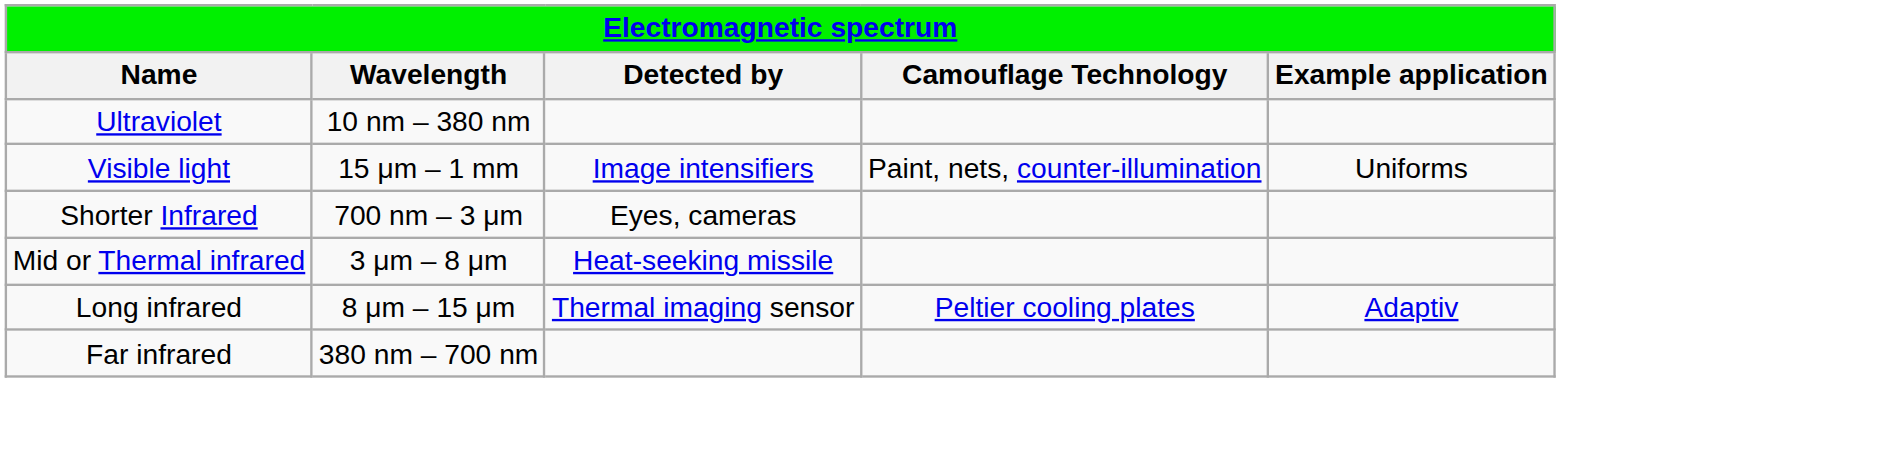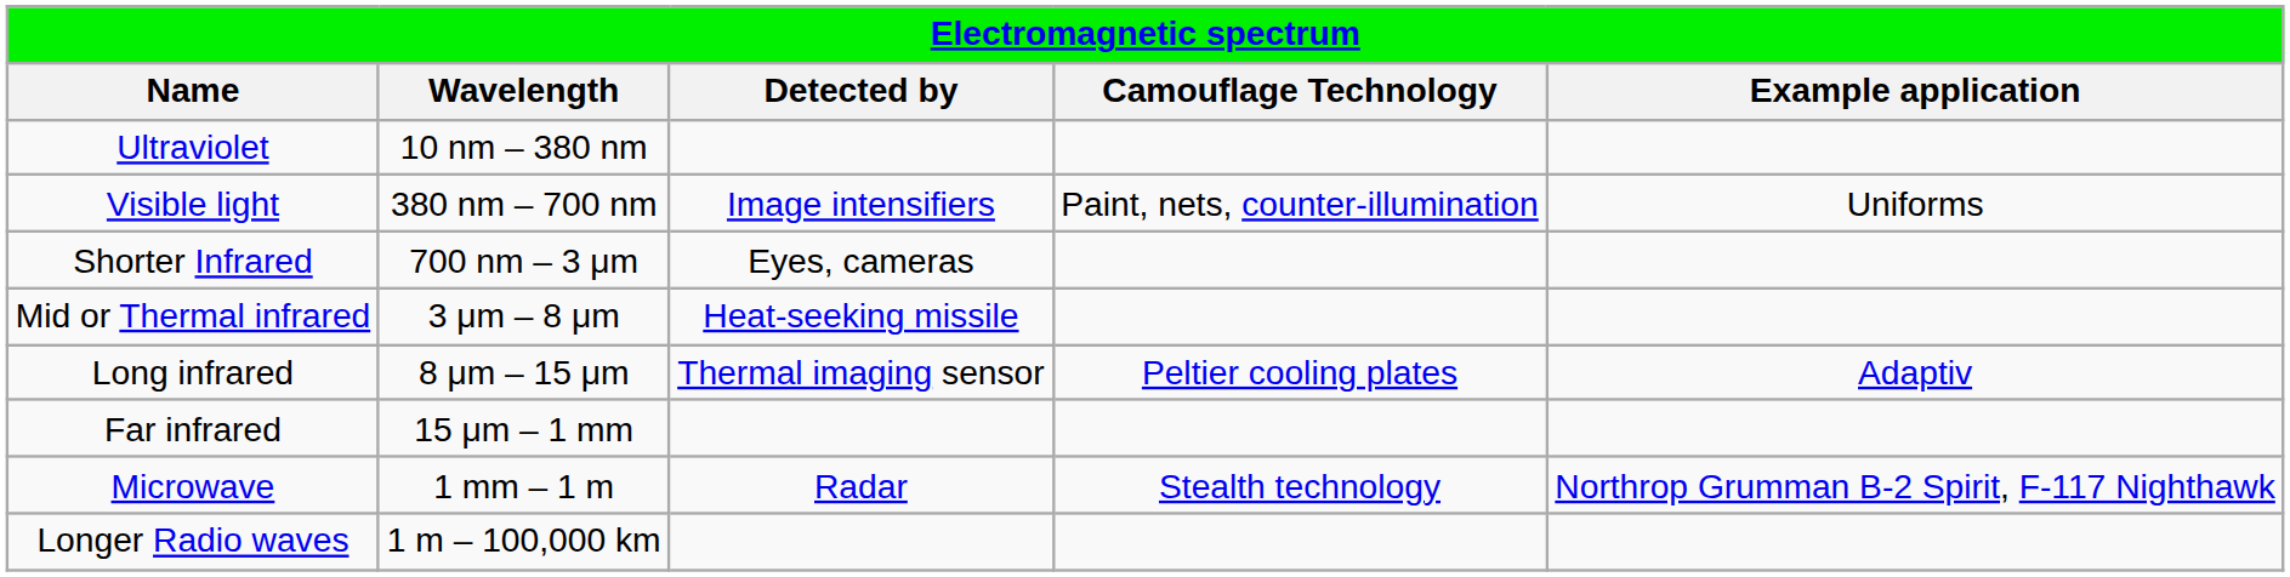 <table class=wikitable style="text-align:center; font-size:12px; margin:2px">
 <tr bgcolor= style="font-size: smaller;">
 <td colspan="5" style="text-align:center;"><strong><a href='#'>Electromagnetic spectrum</a></strong></td>
 </tr>
 <tr>
 <th>Name</th>
 <th>Wavelength</th>
 <th>Detected by</th>
 <th>Camouflage Technology</th>
 <th>Example application</th>
 </tr>
 <tr>
 <td><a href='#'>Ultraviolet</a></td>
 <td>10 nm – 380 nm</td>
 <td></td>
 <td></td>
 <td></td>
 </tr>
 <tr>
 <td><a href='#'>Visible light</a></td>
-<td>15 μm – 1 mm</td>
+<td>380 nm – 700 nm</td>
 <td><a href='#'>Image intensifiers</a></td>
 <td>Paint, nets, <a href='#'>counter-illumination</a></td>
 <td>Uniforms</td>
 </tr>
 <tr>
 <td>Shorter <a href='#'>Infrared</a></td>
 <td>700 nm – 3 μm</td>
 <td>Eyes, cameras</td>
 <td></td>
 <td></td>
 </tr>
 <tr>
 <td>Mid or <a href='#'>Thermal infrared</a></td>
 <td>3 μm – 8 μm</td>
 <td><a href='#'>Heat-seeking missile</a></td>
 <td></td>
 <td></td>
 </tr>
 <tr>
 <td>Long infrared</td>
 <td>8 μm – 15 μm</td>
 <td><a href='#'>Thermal imaging</a> sensor</td>
 <td><a href='#'>Peltier cooling plates</a></td>
 <td><a href='#'>Adaptiv</a></td>
 </tr>
 <tr>
 <td>Far infrared</td>
-<td>380 nm – 700 nm</td>
+<td>15 μm – 1 mm</td>
+<td></td>
+<td></td>
+<td></td>
+</tr>
+<tr>
+<td><a href='#'>Microwave</a></td>
+<td>1 mm – 1 m</td>
+<td><a href='#'>Radar</a></td>
+<td><a href='#'>Stealth technology</a></td>
+<td><a href='#'>Northrop Grumman B-2 Spirit</a>, <a href='#'>F-117 Nighthawk</a></td>
+</tr>
+<tr>
+<td>Longer <a href='#'>Radio waves</a></td>
+<td>1 m – 100,000 km</td>
 <td></td>
 <td></td>
 <td></td>
 </tr>
 </table>
